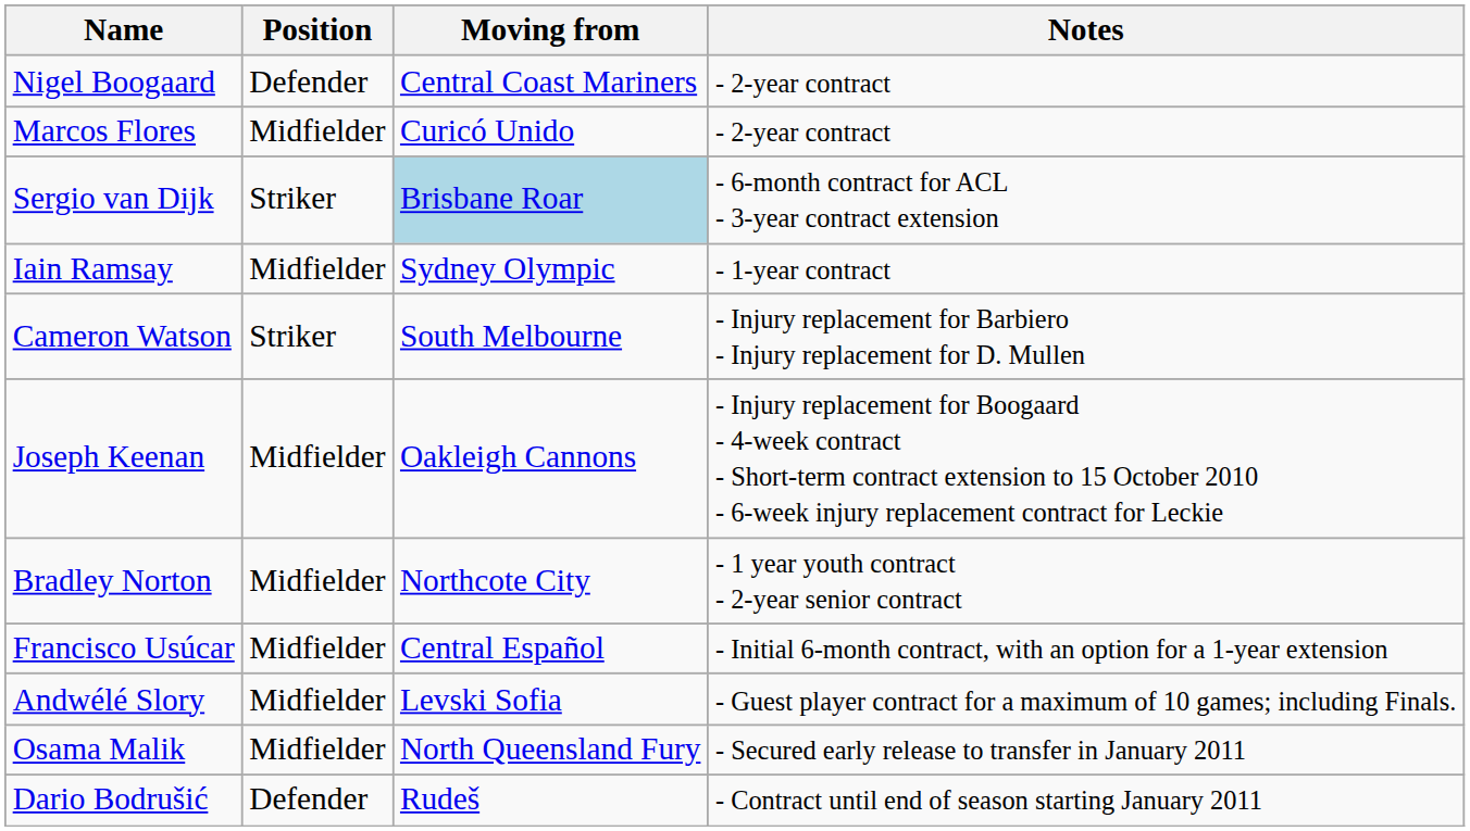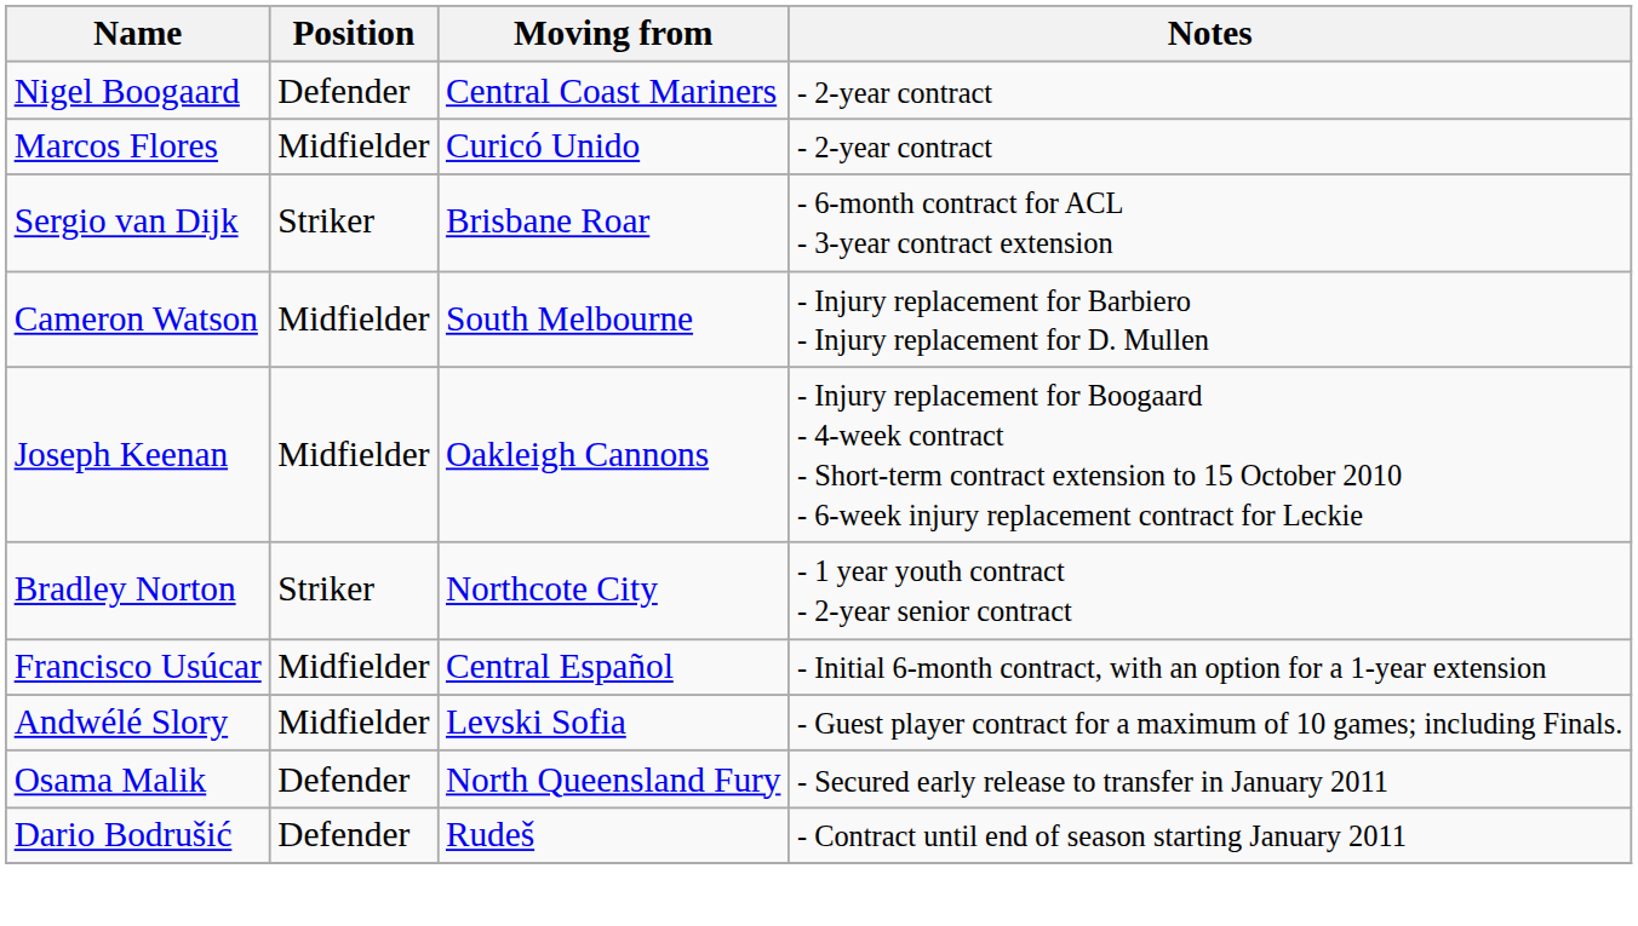 <table class="wikitable">
 <tr>
 <th>Name</th>
 <th>Position</th>
 <th>Moving from</th>
 <th>Notes</th>
 </tr>
 <tr>
 <td> <a href='#'>Nigel Boogaard</a></td>
 <td>Defender</td>
 <td> <a href='#'>Central Coast Mariners</a></td>
 <td><small>- 2-year contract</small></td>
 </tr>
 <tr>
 <td> <a href='#'>Marcos Flores</a></td>
 <td>Midfielder</td>
 <td> <a href='#'>Curicó Unido</a></td>
 <td><small>- 2-year contract</small><br></td>
 </tr>
 <tr>
 <td> <a href='#'>Sergio van Dijk</a></td>
 <td>Striker</td>
-<td style="background: lightblue;"> <a href='#'>Brisbane Roar</a></td>
+<td> <a href='#'>Brisbane Roar</a></td>
 <td><small>- 6-month contract for ACL</small><br><small>- 3-year contract extension</small></td>
 </tr>
 <tr>
-<td> <a href='#'>Iain Ramsay</a></td>
+<td> <a href='#'>Cameron Watson</a></td>
 <td>Midfielder</td>
-<td> <a href='#'>Sydney Olympic</a></td>
-<td><small>- 1-year contract</small></td>
-</tr>
-<tr>
-<td> <a href='#'>Cameron Watson</a></td>
-<td>Striker</td>
 <td> <a href='#'>South Melbourne</a></td>
 <td><small>- Injury replacement for Barbiero</small><br><small>- Injury replacement for D. Mullen</small></td>
 </tr>
 <tr>
 <td> <a href='#'>Joseph Keenan</a></td>
 <td>Midfielder</td>
 <td> <a href='#'>Oakleigh Cannons</a></td>
 <td><small>- Injury replacement for Boogaard</small><br><small>- 4-week contract</small><br><small>- Short-term contract extension to 15 October 2010</small><br><small>- 6-week injury replacement contract for Leckie</small></td>
 </tr>
 <tr>
 <td> <a href='#'>Bradley Norton</a></td>
-<td>Midfielder</td>
+<td>Striker</td>
 <td> <a href='#'>Northcote City</a></td>
 <td><small>- 1 year youth contract<br>- 2-year senior contract</small></td>
 </tr>
 <tr>
 <td> <a href='#'>Francisco Usúcar</a></td>
 <td>Midfielder</td>
 <td> <a href='#'>Central Español</a></td>
 <td><small>- Initial 6-month contract, with an option for a 1-year extension</small></td>
 </tr>
 <tr>
 <td> <a href='#'>Andwélé Slory</a></td>
 <td>Midfielder</td>
 <td> <a href='#'>Levski Sofia</a></td>
 <td><small>- Guest player contract for a maximum of 10 games; including Finals.</small></td>
 </tr>
 <tr>
 <td> <a href='#'>Osama Malik</a></td>
-<td>Midfielder</td>
+<td>Defender</td>
 <td> <a href='#'>North Queensland Fury</a></td>
 <td><small>- Secured early release to transfer in January 2011</small></td>
 </tr>
 <tr>
 <td> <a href='#'>Dario Bodrušić</a></td>
 <td>Defender</td>
 <td> <a href='#'>Rudeš</a></td>
 <td><small>- Contract until end of season starting January 2011</small></td>
 </tr>
 <tr>
 </tr>
 </table>
